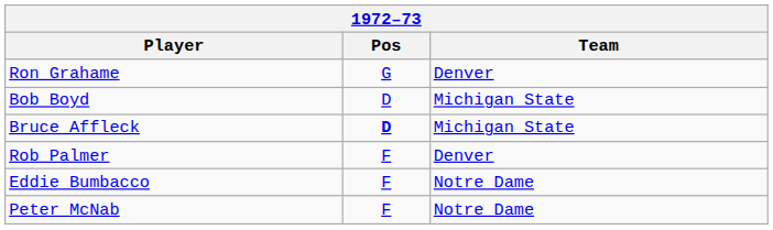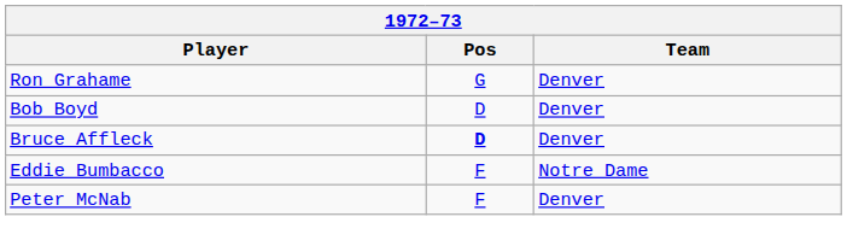 <table class="wikitable" width=95%>
 <tr>
 <th colspan=3><a href='#'>1972–73</a></th>
 </tr>
 <tr>
 <th>Player</th>
 <th>Pos</th>
 <th>Team</th>
 </tr>
 <tr>
 <td><a href='#'>Ron Grahame</a></td>
 <td align=center><a href='#'>G</a></td>
 <td><a href='#'>Denver</a></td>
 </tr>
 <tr>
 <td><a href='#'>Bob Boyd</a></td>
 <td align=center><a href='#'>D</a></td>
-<td><a href='#'>Michigan State</a></td>
+<td><a href='#'>Denver</a></td>
 </tr>
 <tr>
 <td><a href='#'>Bruce Affleck</a></td>
 <td align=center><strong><a href='#'>D</a></strong></td>
-<td><a href='#'>Michigan State</a></td>
-</tr>
-<tr>
-<td><a href='#'>Rob Palmer</a></td>
-<td align=center><a href='#'>F</a></td>
 <td><a href='#'>Denver</a></td>
 </tr>
 <tr>
 <td><a href='#'>Eddie Bumbacco</a></td>
 <td align=center><a href='#'>F</a></td>
 <td><a href='#'>Notre Dame</a></td>
 </tr>
 <tr>
 <td><a href='#'>Peter McNab</a></td>
 <td align=center><a href='#'>F</a></td>
-<td><a href='#'>Notre Dame</a></td>
+<td><a href='#'>Denver</a></td>
 </tr>
 </table>
